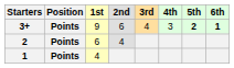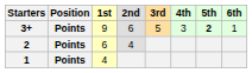 <table class="wikitable" style="font-size:85%; text-align:center">
 <tr>
 <th>Starters</th>
 <th>Position</th>
 <td style="background:#ffffbf;"> <strong>1st</strong> </td>
 <td style="background:#dfdfdf;"> <strong>2nd</strong> </td>
 <td style="background:#ffdf9f;"> <strong>3rd</strong> </td>
 <td style="background:#dfffdf;"> <strong>4th</strong> </td>
 <td style="background:#dfffdf;"> <strong>5th</strong> </td>
 <td style="background:#dfffdf;"> <strong>6th</strong> </td>
 </tr>
 <tr>
 <th>3+</th>
 <th>Points</th>
 <td style="background:#ffffbf;">9</td>
 <td style="background:#dfdfdf;">6</td>
-<td style="background:#ffdf9f;">4</td>
+<td style="background:#ffdf9f;">5</td>
 <td style="background:#dfffdf;">3</td>
 <td style="background:#dfffdf;"><strong>2</strong></td>
-<td style="background:#dfffdf;"><strong>1</strong></td>
+<td style="background:#dfffdf;">1</td>
 </tr>
 <tr>
 <th>2</th>
 <th>Points</th>
 <td style="background:#ffffbf;">6</td>
 <td style="background:#dfdfdf;">4</td>
 <th></th>
 <th></th>
 <th></th>
 <th></th>
 </tr>
 <tr>
 <th>1</th>
 <th>Points</th>
 <td style="background:#ffffbf;">4</td>
 <th></th>
 <th></th>
 <th></th>
 <th></th>
 <th></th>
 </tr>
 </table>
